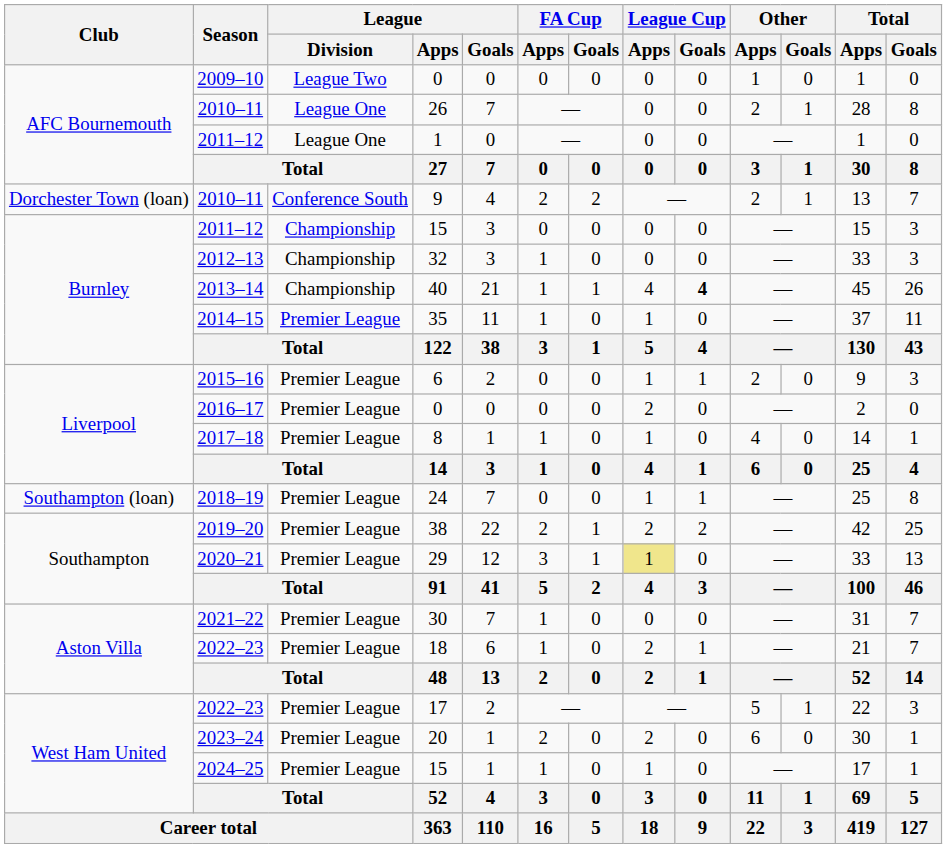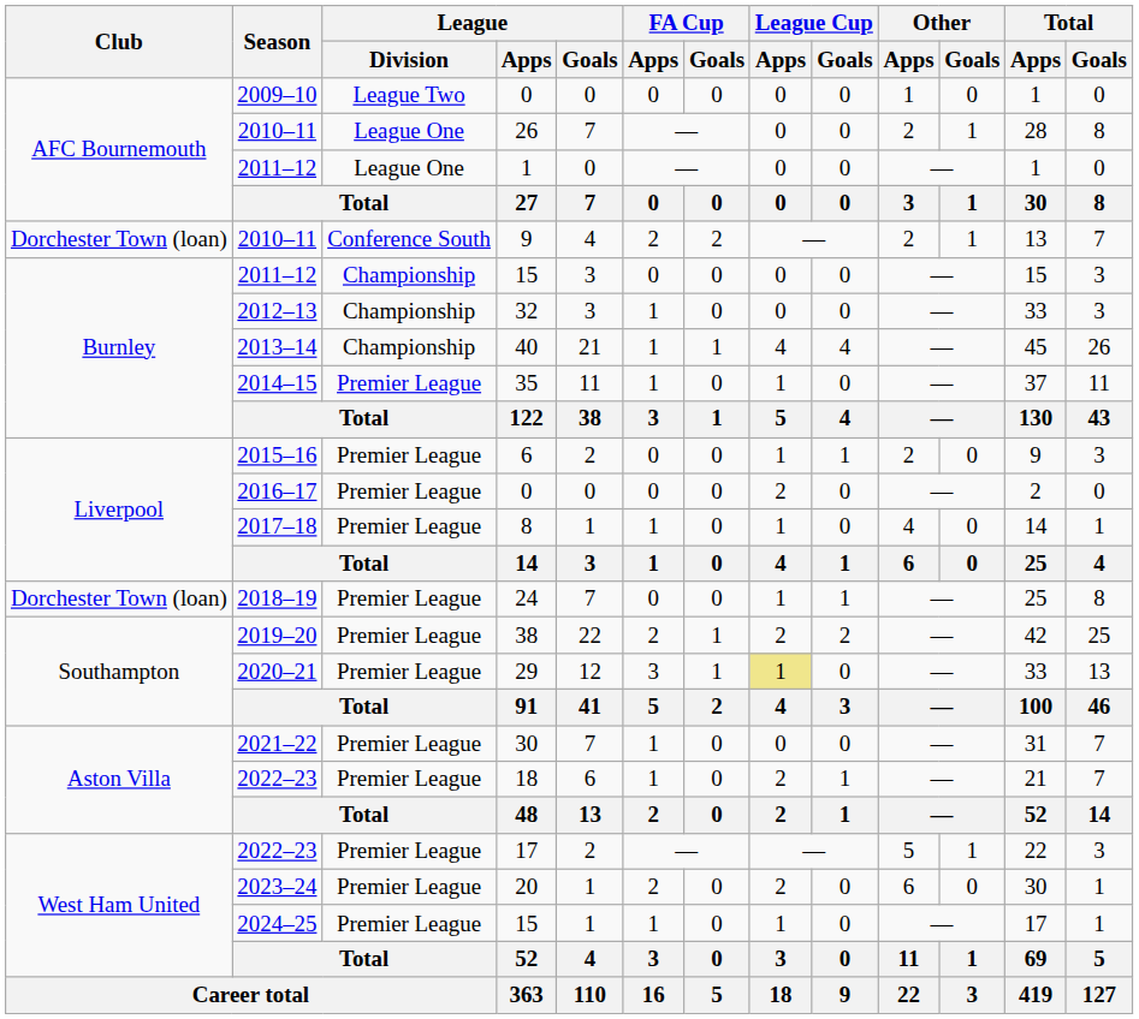 <table class="wikitable" style="text-align: center;">
 <tr>
 <th rowspan="2">Club</th>
 <th rowspan="2">Season</th>
 <th colspan="3">League</th>
 <th colspan="2"><a href='#'>FA Cup</a></th>
 <th colspan="2"><a href='#'>League Cup</a></th>
 <th colspan="2">Other</th>
 <th colspan="2">Total</th>
 </tr>
 <tr>
 <th>Division</th>
 <th>Apps</th>
 <th>Goals</th>
 <th>Apps</th>
 <th>Goals</th>
 <th>Apps</th>
 <th>Goals</th>
 <th>Apps</th>
 <th>Goals</th>
 <th>Apps</th>
 <th>Goals</th>
 </tr>
 <tr>
 <td rowspan="4"><a href='#'>AFC Bournemouth</a></td>
 <td><a href='#'>2009–10</a></td>
 <td><a href='#'>League Two</a></td>
 <td>0</td>
 <td>0</td>
 <td>0</td>
 <td>0</td>
 <td>0</td>
 <td>0</td>
 <td>1</td>
 <td>0</td>
 <td>1</td>
 <td>0</td>
 </tr>
 <tr>
 <td><a href='#'>2010–11</a></td>
 <td><a href='#'>League One</a></td>
 <td>26</td>
 <td>7</td>
 <td colspan="2">—</td>
 <td>0</td>
 <td>0</td>
 <td>2</td>
 <td>1</td>
 <td>28</td>
 <td>8</td>
 </tr>
 <tr>
 <td><a href='#'>2011–12</a></td>
 <td>League One</td>
 <td>1</td>
 <td>0</td>
 <td colspan="2">—</td>
 <td>0</td>
 <td>0</td>
 <td colspan="2">—</td>
 <td>1</td>
 <td>0</td>
 </tr>
 <tr>
 <th colspan="2">Total</th>
 <th>27</th>
 <th>7</th>
 <th>0</th>
 <th>0</th>
 <th>0</th>
 <th>0</th>
 <th>3</th>
 <th>1</th>
 <th>30</th>
 <th>8</th>
 </tr>
 <tr>
 <td><a href='#'>Dorchester Town</a> (loan)</td>
 <td><a href='#'>2010–11</a></td>
 <td><a href='#'>Conference South</a></td>
 <td>9</td>
 <td>4</td>
 <td>2</td>
 <td>2</td>
 <td colspan="2">—</td>
 <td>2</td>
 <td>1</td>
 <td>13</td>
 <td>7</td>
 </tr>
 <tr>
 <td rowspan="5"><a href='#'>Burnley</a></td>
 <td><a href='#'>2011–12</a></td>
 <td><a href='#'>Championship</a></td>
 <td>15</td>
 <td>3</td>
 <td>0</td>
 <td>0</td>
 <td>0</td>
 <td>0</td>
 <td colspan="2">—</td>
 <td>15</td>
 <td>3</td>
 </tr>
 <tr>
 <td><a href='#'>2012–13</a></td>
 <td>Championship</td>
 <td>32</td>
 <td>3</td>
 <td>1</td>
 <td>0</td>
 <td>0</td>
 <td>0</td>
 <td colspan="2">—</td>
 <td>33</td>
 <td>3</td>
 </tr>
 <tr>
 <td><a href='#'>2013–14</a></td>
 <td>Championship</td>
 <td>40</td>
 <td>21</td>
 <td>1</td>
 <td>1</td>
 <td>4</td>
-<td><strong>4</strong></td>
+<td>4</td>
 <td colspan="2">—</td>
 <td>45</td>
 <td>26</td>
 </tr>
 <tr>
 <td><a href='#'>2014–15</a></td>
 <td><a href='#'>Premier League</a></td>
 <td>35</td>
 <td>11</td>
 <td>1</td>
 <td>0</td>
 <td>1</td>
 <td>0</td>
 <td colspan="2">—</td>
 <td>37</td>
 <td>11</td>
 </tr>
 <tr>
 <th colspan="2">Total</th>
 <th>122</th>
 <th>38</th>
 <th>3</th>
 <th>1</th>
 <th>5</th>
 <th>4</th>
 <th colspan="2">—</th>
 <th>130</th>
 <th>43</th>
 </tr>
 <tr>
 <td rowspan="4"><a href='#'>Liverpool</a></td>
 <td><a href='#'>2015–16</a></td>
 <td>Premier League</td>
 <td>6</td>
 <td>2</td>
 <td>0</td>
 <td>0</td>
 <td>1</td>
 <td>1</td>
 <td>2</td>
 <td>0</td>
 <td>9</td>
 <td>3</td>
 </tr>
 <tr>
 <td><a href='#'>2016–17</a></td>
 <td>Premier League</td>
 <td>0</td>
 <td>0</td>
 <td>0</td>
 <td>0</td>
 <td>2</td>
 <td>0</td>
 <td colspan="2">—</td>
 <td>2</td>
 <td>0</td>
 </tr>
 <tr>
 <td><a href='#'>2017–18</a></td>
 <td>Premier League</td>
 <td>8</td>
 <td>1</td>
 <td>1</td>
 <td>0</td>
 <td>1</td>
 <td>0</td>
 <td>4</td>
 <td>0</td>
 <td>14</td>
 <td>1</td>
 </tr>
 <tr>
 <th colspan="2">Total</th>
 <th>14</th>
 <th>3</th>
 <th>1</th>
 <th>0</th>
 <th>4</th>
 <th>1</th>
 <th>6</th>
 <th>0</th>
 <th>25</th>
 <th>4</th>
 </tr>
 <tr>
-<td><a href='#'>Southampton</a> (loan)</td>
+<td><a href='#'>Dorchester Town</a> (loan)</td>
 <td><a href='#'>2018–19</a></td>
 <td>Premier League</td>
 <td>24</td>
 <td>7</td>
 <td>0</td>
 <td>0</td>
 <td>1</td>
 <td>1</td>
 <td colspan="2">—</td>
 <td>25</td>
 <td>8</td>
 </tr>
 <tr>
 <td rowspan="3">Southampton</td>
 <td><a href='#'>2019–20</a></td>
 <td>Premier League</td>
 <td>38</td>
 <td>22</td>
 <td>2</td>
 <td>1</td>
 <td>2</td>
 <td>2</td>
 <td colspan="2">—</td>
 <td>42</td>
 <td>25</td>
 </tr>
 <tr>
 <td><a href='#'>2020–21</a></td>
 <td>Premier League</td>
 <td>29</td>
 <td>12</td>
 <td>3</td>
 <td>1</td>
 <td style="background: khaki;">1</td>
 <td>0</td>
 <td colspan="2">—</td>
 <td>33</td>
 <td>13</td>
 </tr>
 <tr>
 <th colspan="2">Total</th>
 <th>91</th>
 <th>41</th>
 <th>5</th>
 <th>2</th>
 <th>4</th>
 <th>3</th>
 <th colspan="2">—</th>
 <th>100</th>
 <th>46</th>
 </tr>
 <tr>
 <td rowspan="3"><a href='#'>Aston Villa</a></td>
 <td><a href='#'>2021–22</a></td>
 <td>Premier League</td>
 <td>30</td>
 <td>7</td>
 <td>1</td>
 <td>0</td>
 <td>0</td>
 <td>0</td>
 <td colspan="2">—</td>
 <td>31</td>
 <td>7</td>
 </tr>
 <tr>
 <td><a href='#'>2022–23</a></td>
 <td>Premier League</td>
 <td>18</td>
 <td>6</td>
 <td>1</td>
 <td>0</td>
 <td>2</td>
 <td>1</td>
 <td colspan="2">—</td>
 <td>21</td>
 <td>7</td>
 </tr>
 <tr>
 <th colspan="2">Total</th>
 <th>48</th>
 <th>13</th>
 <th>2</th>
 <th>0</th>
 <th>2</th>
 <th>1</th>
 <th colspan="2">—</th>
 <th>52</th>
 <th>14</th>
 </tr>
 <tr>
 <td rowspan="4"><a href='#'>West Ham United</a></td>
 <td><a href='#'>2022–23</a></td>
 <td>Premier League</td>
 <td>17</td>
 <td>2</td>
 <td colspan="2">—</td>
 <td colspan="2">—</td>
 <td>5</td>
 <td>1</td>
 <td>22</td>
 <td>3</td>
 </tr>
 <tr>
 <td><a href='#'>2023–24</a></td>
 <td>Premier League</td>
 <td>20</td>
 <td>1</td>
 <td>2</td>
 <td>0</td>
 <td>2</td>
 <td>0</td>
 <td>6</td>
 <td>0</td>
 <td>30</td>
 <td>1</td>
 </tr>
 <tr>
 <td><a href='#'>2024–25</a></td>
 <td>Premier League</td>
 <td>15</td>
 <td>1</td>
 <td>1</td>
 <td>0</td>
 <td>1</td>
 <td>0</td>
 <td colspan="2">—</td>
 <td>17</td>
 <td>1</td>
 </tr>
 <tr>
 <th colspan="2">Total</th>
 <th>52</th>
 <th>4</th>
 <th>3</th>
 <th>0</th>
 <th>3</th>
 <th>0</th>
 <th>11</th>
 <th>1</th>
 <th>69</th>
 <th>5</th>
 </tr>
 <tr>
 <th colspan="3">Career total</th>
 <th>363</th>
 <th>110</th>
 <th>16</th>
 <th>5</th>
 <th>18</th>
 <th>9</th>
 <th>22</th>
 <th>3</th>
 <th>419</th>
 <th>127</th>
 </tr>
 </table>
